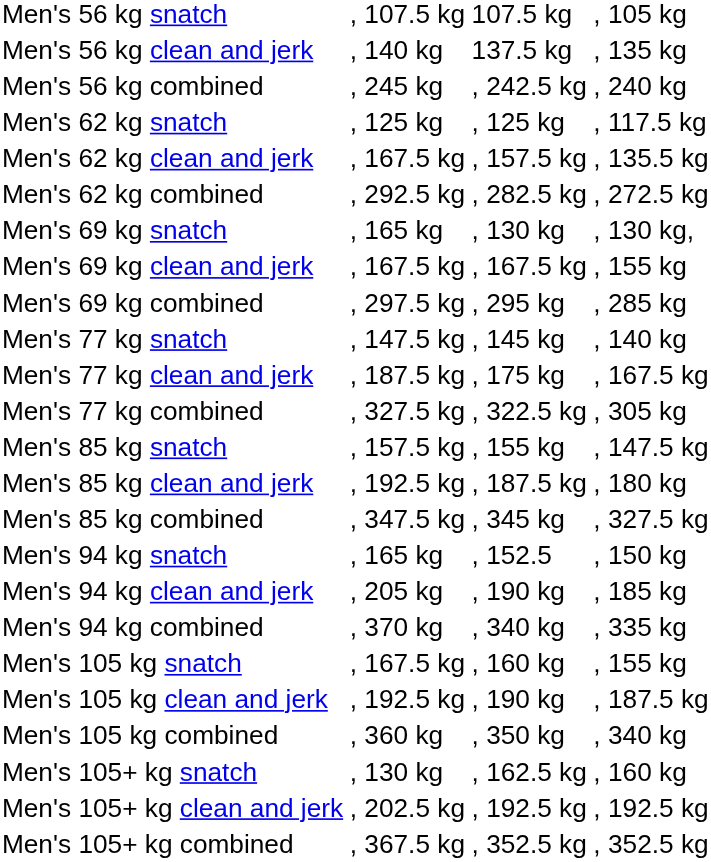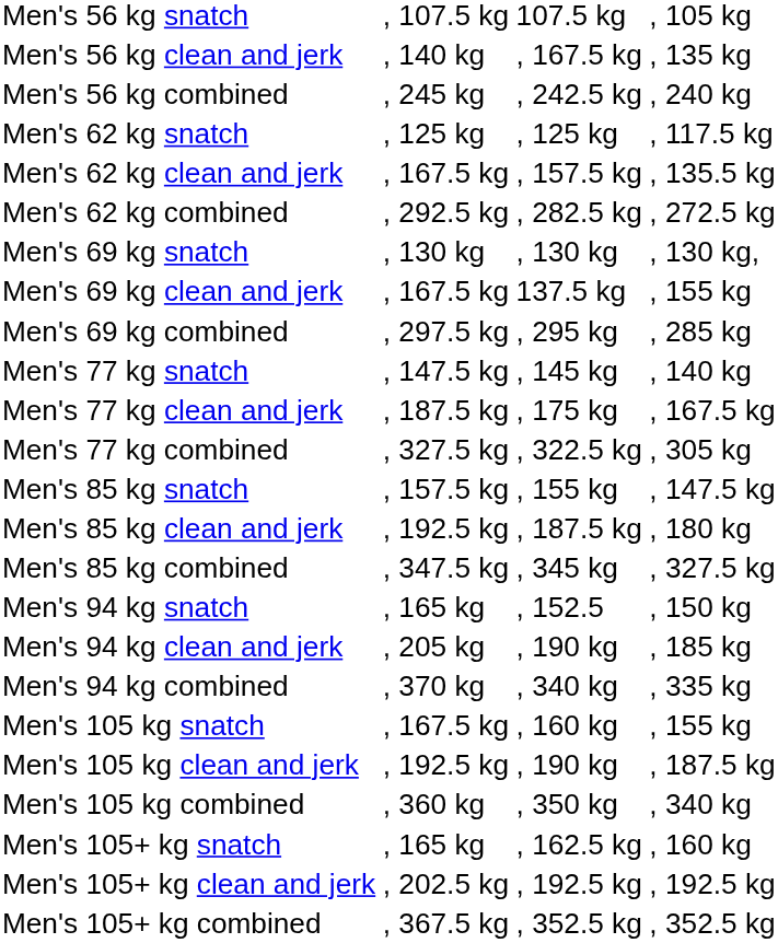 <table>
 <tr>
 <td>Men's 56 kg <a href='#'>snatch</a></td>
 <td>, 107.5 kg</td>
 <td> 107.5 kg</td>
 <td>, 105 kg</td>
 </tr>
 <tr>
 <td>Men's 56 kg <a href='#'>clean and jerk</a></td>
 <td>, 140 kg</td>
-<td> 137.5 kg</td>
+<td>, 167.5 kg</td>
 <td>, 135 kg</td>
 </tr>
 <tr>
 <td>Men's 56 kg combined</td>
 <td>, 245 kg</td>
 <td>, 242.5 kg</td>
 <td>, 240 kg</td>
 </tr>
 <tr>
 <td>Men's 62 kg <a href='#'>snatch</a></td>
 <td>, 125 kg</td>
 <td>, 125 kg</td>
 <td>, 117.5 kg</td>
 </tr>
 <tr>
 <td>Men's 62 kg <a href='#'>clean and jerk</a></td>
 <td>, 167.5 kg</td>
 <td>, 157.5 kg</td>
 <td>, 135.5 kg</td>
 </tr>
 <tr>
 <td>Men's 62 kg combined</td>
 <td>, 292.5 kg</td>
 <td>, 282.5 kg</td>
 <td>, 272.5 kg</td>
 </tr>
 <tr>
 <td>Men's 69 kg <a href='#'>snatch</a></td>
-<td>, 165 kg</td>
+<td>, 130 kg</td>
 <td>, 130 kg</td>
 <td>, 130 kg,</td>
 </tr>
 <tr>
 <td>Men's 69 kg <a href='#'>clean and jerk</a></td>
 <td>, 167.5 kg</td>
-<td>, 167.5 kg</td>
+<td> 137.5 kg</td>
 <td>, 155 kg</td>
 </tr>
 <tr>
 <td>Men's 69 kg combined</td>
 <td>, 297.5 kg</td>
 <td>, 295 kg</td>
 <td>, 285 kg</td>
 </tr>
 <tr>
 <td>Men's 77 kg <a href='#'>snatch</a></td>
 <td>, 147.5 kg</td>
 <td>, 145 kg</td>
 <td>, 140 kg</td>
 </tr>
 <tr>
 <td>Men's 77 kg <a href='#'>clean and jerk</a></td>
 <td>, 187.5 kg</td>
 <td>, 175 kg</td>
 <td>, 167.5 kg</td>
 </tr>
 <tr>
 <td>Men's 77 kg combined</td>
 <td>, 327.5 kg</td>
 <td>, 322.5 kg</td>
 <td>, 305 kg</td>
 </tr>
 <tr>
 <td>Men's 85 kg <a href='#'>snatch</a></td>
 <td>, 157.5 kg</td>
 <td>, 155 kg</td>
 <td>, 147.5 kg</td>
 </tr>
 <tr>
 <td>Men's 85 kg <a href='#'>clean and jerk</a></td>
 <td>, 192.5 kg</td>
 <td>, 187.5 kg</td>
 <td>, 180 kg</td>
 </tr>
 <tr>
 <td>Men's 85 kg combined</td>
 <td>, 347.5 kg</td>
 <td>, 345 kg</td>
 <td>, 327.5 kg</td>
 </tr>
 <tr>
 <td>Men's 94 kg <a href='#'>snatch</a></td>
 <td>, 165 kg</td>
 <td>, 152.5</td>
 <td>, 150 kg</td>
 </tr>
 <tr>
 <td>Men's 94 kg <a href='#'>clean and jerk</a></td>
 <td>, 205 kg</td>
 <td>, 190 kg</td>
 <td>, 185 kg</td>
 </tr>
 <tr>
 <td>Men's 94 kg combined</td>
 <td>, 370 kg</td>
 <td>, 340 kg</td>
 <td>, 335 kg</td>
 </tr>
 <tr>
 <td>Men's 105 kg <a href='#'>snatch</a></td>
 <td>, 167.5 kg</td>
 <td>, 160 kg</td>
 <td>, 155 kg</td>
 </tr>
 <tr>
 <td>Men's 105 kg <a href='#'>clean and jerk</a></td>
 <td>, 192.5 kg</td>
 <td>, 190 kg</td>
 <td>, 187.5 kg</td>
 </tr>
 <tr>
 <td>Men's 105 kg combined</td>
 <td>, 360 kg</td>
 <td>, 350 kg</td>
 <td>, 340 kg</td>
 </tr>
 <tr>
 <td>Men's 105+ kg <a href='#'>snatch</a></td>
-<td>, 130 kg</td>
+<td>, 165 kg</td>
 <td>, 162.5 kg</td>
 <td>, 160 kg</td>
 </tr>
 <tr>
 <td>Men's 105+ kg <a href='#'>clean and jerk</a></td>
 <td>, 202.5 kg</td>
 <td>, 192.5 kg</td>
 <td>, 192.5 kg</td>
 </tr>
 <tr>
 <td>Men's 105+ kg combined</td>
 <td>, 367.5 kg</td>
 <td>, 352.5 kg</td>
 <td>, 352.5 kg</td>
 </tr>
 </table>
